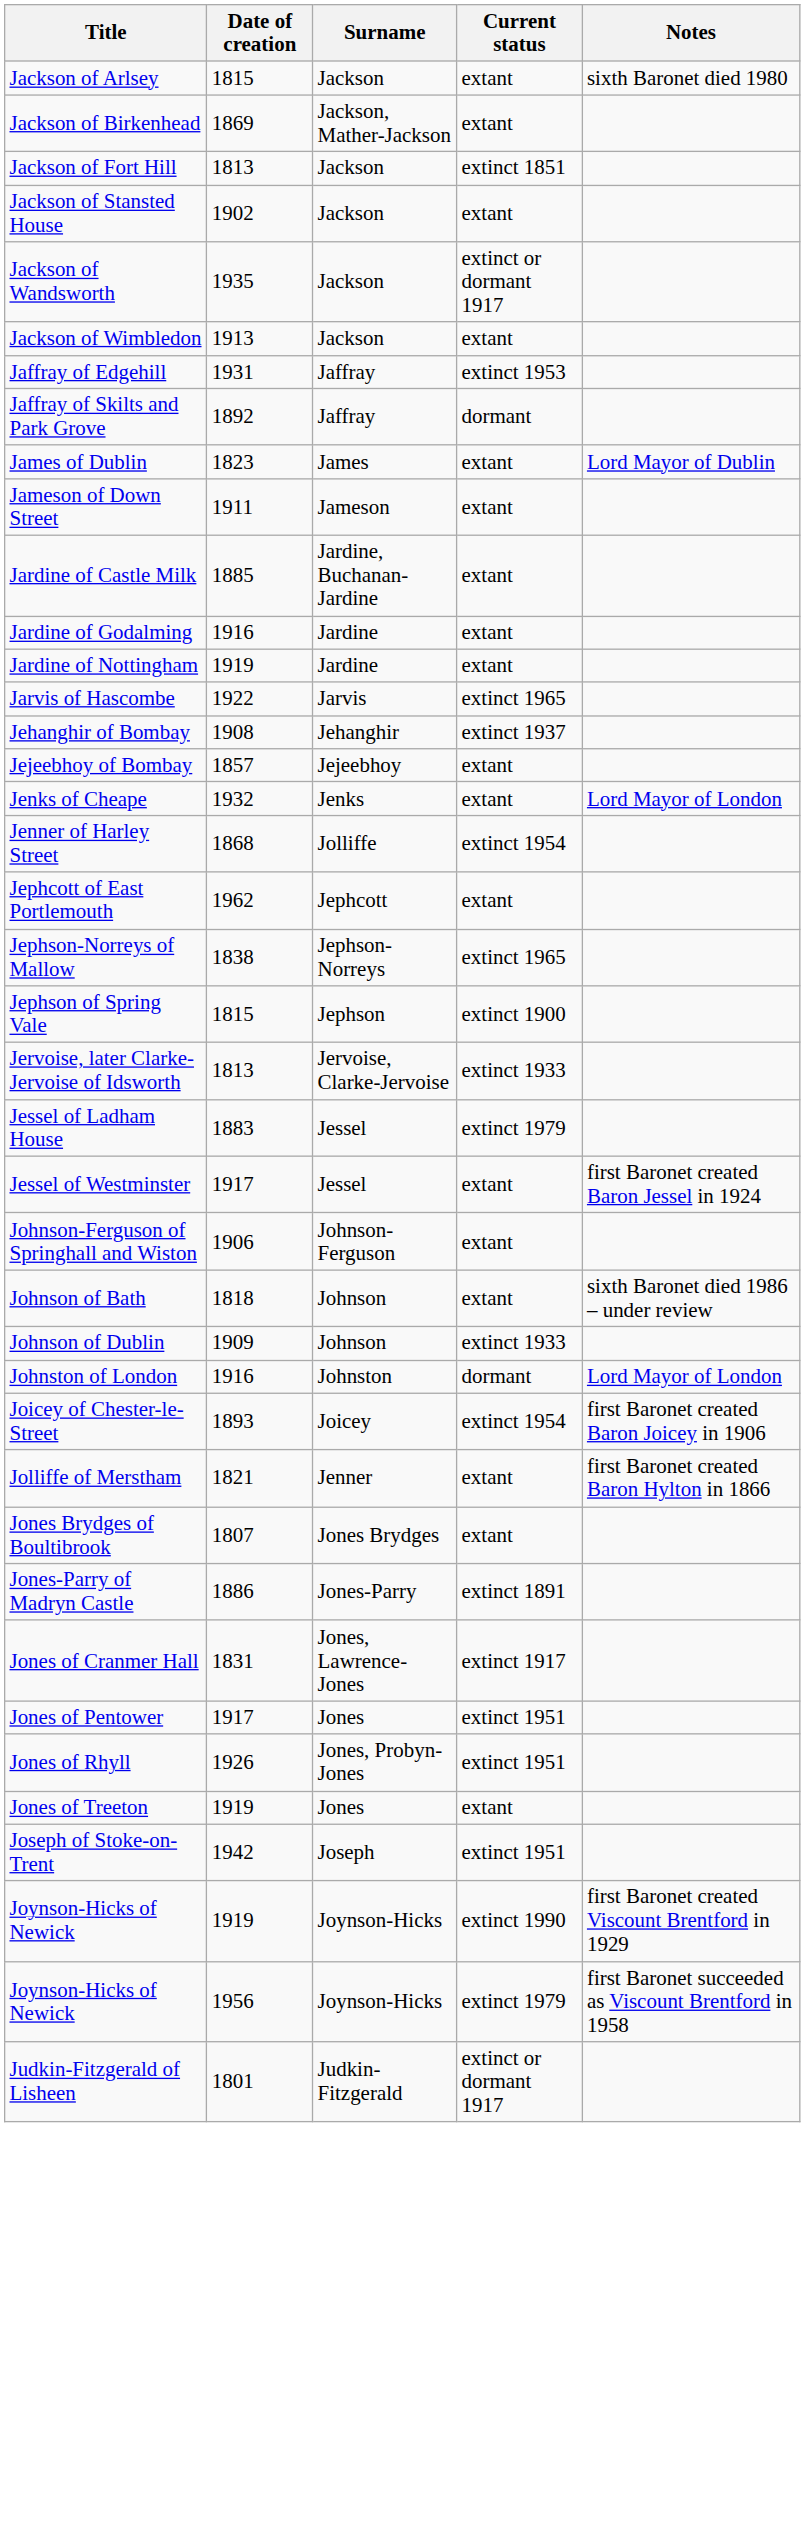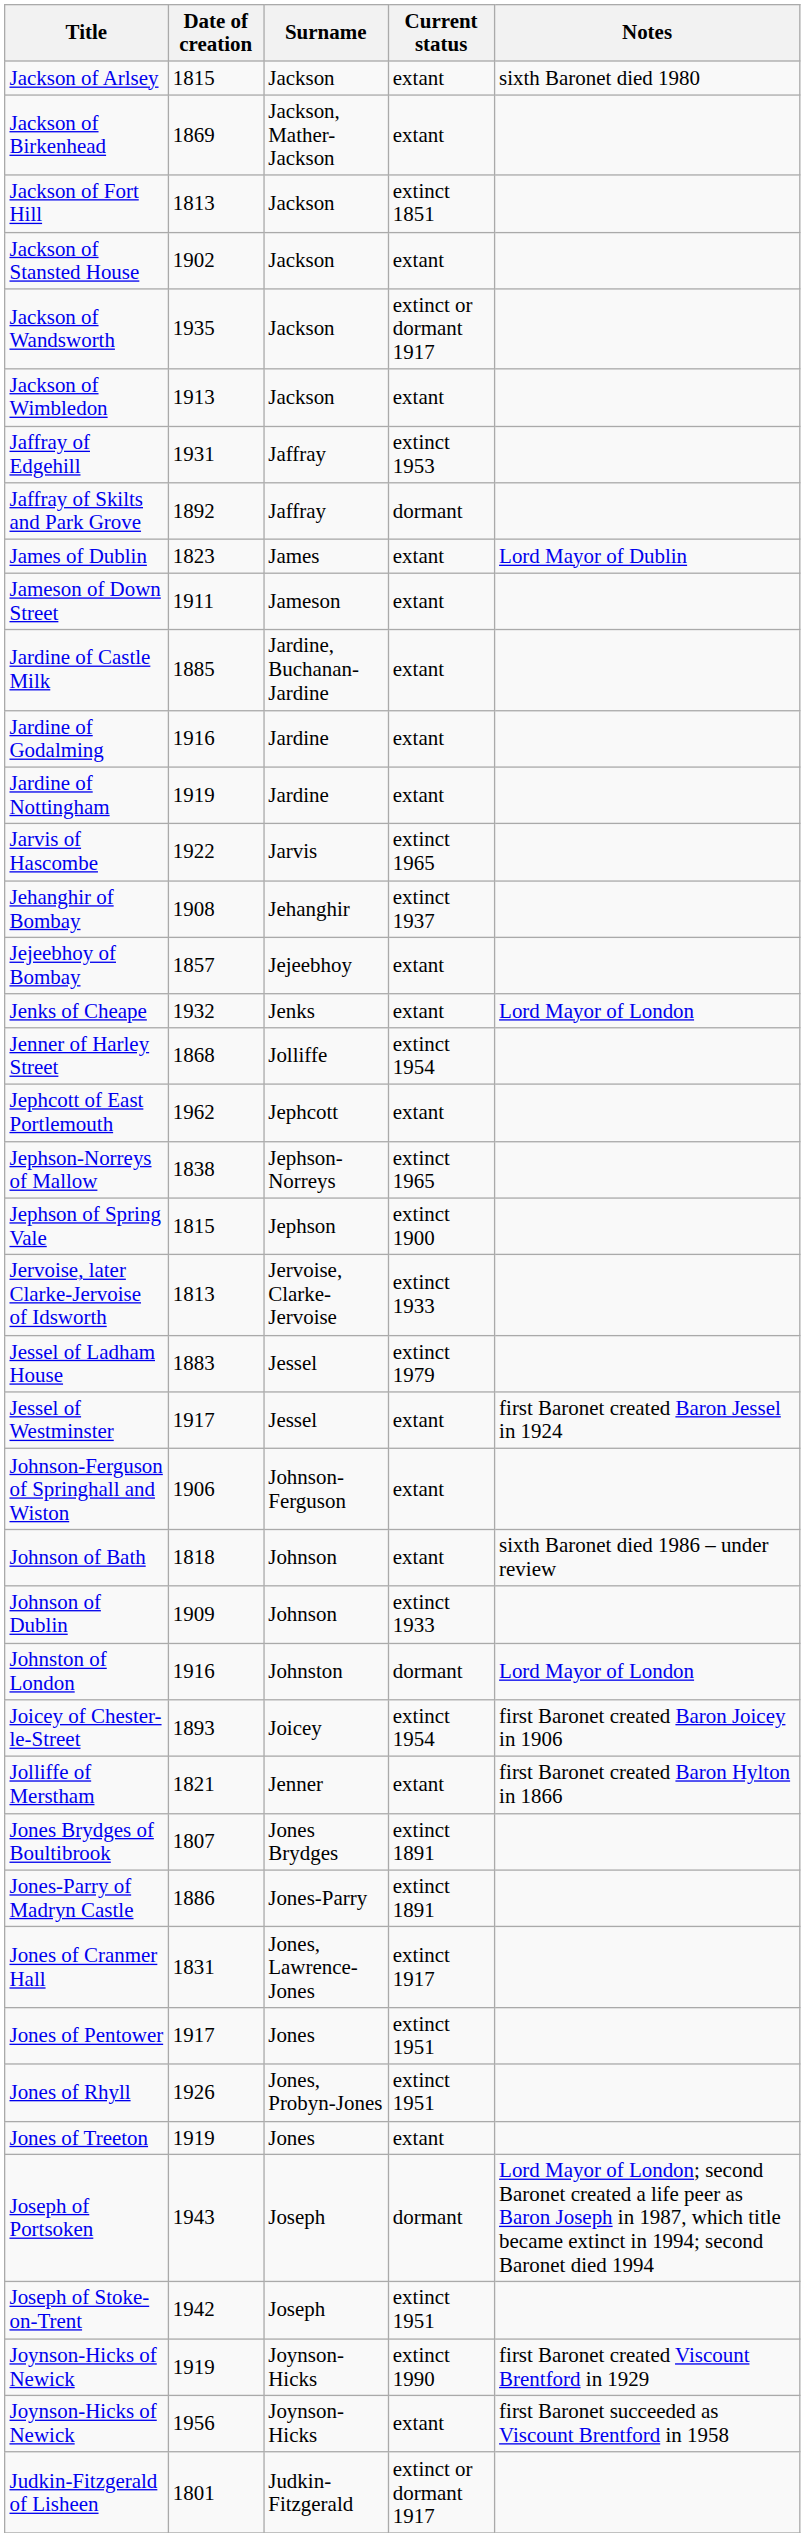 <table class="wikitable">
 <tr>
 <th>Title</th>
 <th>Date of creation</th>
 <th>Surname</th>
 <th>Current status</th>
 <th>Notes</th>
 </tr>
 <tr>
 <td><a href='#'>Jackson of Arlsey</a></td>
 <td>1815</td>
 <td>Jackson</td>
 <td>extant</td>
 <td>sixth Baronet died 1980</td>
 </tr>
 <tr>
 <td><a href='#'>Jackson of Birkenhead</a></td>
 <td>1869</td>
 <td>Jackson, Mather-Jackson</td>
 <td>extant</td>
 <td></td>
 </tr>
 <tr>
 <td><a href='#'>Jackson of Fort Hill</a></td>
 <td>1813</td>
 <td>Jackson</td>
 <td>extinct 1851</td>
 <td></td>
 </tr>
 <tr>
 <td><a href='#'>Jackson of Stansted House</a></td>
 <td>1902</td>
 <td>Jackson</td>
 <td>extant</td>
 <td></td>
 </tr>
 <tr>
 <td><a href='#'>Jackson of Wandsworth</a></td>
 <td>1935</td>
 <td>Jackson</td>
 <td>extinct or dormant 1917</td>
 <td></td>
 </tr>
 <tr>
 <td><a href='#'>Jackson of Wimbledon</a></td>
 <td>1913</td>
 <td>Jackson</td>
 <td>extant</td>
 <td></td>
 </tr>
 <tr>
 <td><a href='#'>Jaffray of Edgehill</a></td>
 <td>1931</td>
 <td>Jaffray</td>
 <td>extinct 1953</td>
 <td></td>
 </tr>
 <tr>
 <td><a href='#'>Jaffray of Skilts and Park Grove</a></td>
 <td>1892</td>
 <td>Jaffray</td>
 <td>dormant</td>
 <td></td>
 </tr>
 <tr>
 <td><a href='#'>James of Dublin</a></td>
 <td>1823</td>
 <td>James</td>
 <td>extant</td>
 <td><a href='#'>Lord Mayor of Dublin</a></td>
 </tr>
 <tr>
 <td><a href='#'>Jameson of Down Street</a></td>
 <td>1911</td>
 <td>Jameson</td>
 <td>extant</td>
 <td></td>
 </tr>
 <tr>
 <td><a href='#'>Jardine of Castle Milk</a></td>
 <td>1885</td>
 <td>Jardine, Buchanan-Jardine</td>
 <td>extant</td>
 <td> </td>
 </tr>
 <tr>
 <td><a href='#'>Jardine of Godalming</a></td>
 <td>1916</td>
 <td>Jardine</td>
 <td>extant</td>
 <td></td>
 </tr>
 <tr>
 <td><a href='#'>Jardine of Nottingham</a></td>
 <td>1919</td>
 <td>Jardine</td>
 <td>extant</td>
 <td></td>
 </tr>
 <tr>
 <td><a href='#'>Jarvis of Hascombe</a></td>
 <td>1922</td>
 <td>Jarvis</td>
 <td>extinct 1965</td>
 <td></td>
 </tr>
 <tr>
 <td><a href='#'>Jehanghir of Bombay</a></td>
 <td>1908</td>
 <td>Jehanghir</td>
 <td>extinct 1937</td>
 <td></td>
 </tr>
 <tr>
 <td><a href='#'>Jejeebhoy of Bombay</a></td>
 <td>1857</td>
 <td>Jejeebhoy</td>
 <td>extant</td>
 <td></td>
 </tr>
 <tr>
 <td><a href='#'>Jenks of Cheape</a></td>
 <td>1932</td>
 <td>Jenks</td>
 <td>extant</td>
 <td><a href='#'>Lord Mayor of London</a></td>
 </tr>
 <tr>
 <td><a href='#'>Jenner of Harley Street</a></td>
 <td>1868</td>
 <td>Jolliffe</td>
 <td>extinct 1954</td>
 <td></td>
 </tr>
 <tr>
 <td><a href='#'>Jephcott of East Portlemouth</a></td>
 <td>1962</td>
 <td>Jephcott</td>
 <td>extant</td>
 <td></td>
 </tr>
 <tr>
 <td><a href='#'>Jephson-Norreys of Mallow</a></td>
 <td>1838</td>
 <td>Jephson-Norreys</td>
 <td>extinct 1965</td>
 <td></td>
 </tr>
 <tr>
 <td><a href='#'>Jephson of Spring Vale</a></td>
 <td>1815</td>
 <td>Jephson</td>
 <td>extinct 1900</td>
 <td></td>
 </tr>
 <tr>
 <td><a href='#'>Jervoise, later Clarke-Jervoise of Idsworth</a></td>
 <td>1813</td>
 <td>Jervoise, Clarke-Jervoise</td>
 <td>extinct 1933</td>
 <td> </td>
 </tr>
 <tr>
 <td><a href='#'>Jessel of Ladham House</a></td>
 <td>1883</td>
 <td>Jessel</td>
 <td>extinct 1979</td>
 <td></td>
 </tr>
 <tr>
 <td><a href='#'>Jessel of Westminster</a></td>
 <td>1917</td>
 <td>Jessel</td>
 <td>extant</td>
 <td>first Baronet created <a href='#'>Baron Jessel</a> in 1924</td>
 </tr>
 <tr>
 <td><a href='#'>Johnson-Ferguson of Springhall and Wiston</a></td>
 <td>1906</td>
 <td>Johnson-Ferguson</td>
 <td>extant</td>
 <td></td>
 </tr>
 <tr>
 <td><a href='#'>Johnson of Bath</a></td>
 <td>1818</td>
 <td>Johnson</td>
 <td>extant</td>
 <td>sixth Baronet died 1986 – under review</td>
 </tr>
 <tr>
 <td><a href='#'>Johnson of Dublin</a></td>
 <td>1909</td>
 <td>Johnson</td>
 <td>extinct 1933</td>
 <td></td>
 </tr>
 <tr>
 <td><a href='#'>Johnston of London</a></td>
 <td>1916</td>
 <td>Johnston</td>
 <td>dormant</td>
 <td><a href='#'>Lord Mayor of London</a></td>
 </tr>
 <tr>
 <td><a href='#'>Joicey of Chester-le-Street</a></td>
 <td>1893</td>
 <td>Joicey</td>
 <td>extinct 1954</td>
 <td>first Baronet created <a href='#'>Baron Joicey</a> in 1906</td>
 </tr>
 <tr>
 <td><a href='#'>Jolliffe of Merstham</a></td>
 <td>1821</td>
 <td>Jenner</td>
 <td>extant</td>
 <td>first Baronet created <a href='#'>Baron Hylton</a> in 1866</td>
 </tr>
 <tr>
 <td><a href='#'>Jones Brydges of Boultibrook</a></td>
 <td>1807</td>
 <td>Jones Brydges</td>
-<td>extant</td>
+<td>extinct 1891</td>
 <td></td>
 </tr>
 <tr>
 <td><a href='#'>Jones-Parry of Madryn Castle</a></td>
 <td>1886</td>
 <td>Jones-Parry</td>
 <td>extinct 1891</td>
 <td></td>
 </tr>
 <tr>
 <td><a href='#'>Jones of Cranmer Hall</a></td>
 <td>1831</td>
 <td>Jones, Lawrence-Jones</td>
 <td>extinct 1917</td>
 <td></td>
 </tr>
 <tr>
 <td><a href='#'>Jones of Pentower</a></td>
 <td>1917</td>
 <td>Jones</td>
 <td>extinct 1951</td>
 <td></td>
 </tr>
 <tr>
 <td><a href='#'>Jones of Rhyll</a></td>
 <td>1926</td>
 <td>Jones, Probyn-Jones</td>
 <td>extinct 1951</td>
 <td></td>
 </tr>
 <tr>
 <td><a href='#'>Jones of Treeton</a></td>
 <td>1919</td>
 <td>Jones</td>
 <td>extant</td>
 <td></td>
 </tr>
 <tr>
+<td><a href='#'>Joseph of Portsoken</a></td>
+<td>1943</td>
+<td>Joseph</td>
+<td>dormant</td>
+<td><a href='#'>Lord Mayor of London</a>; second Baronet created a life peer as <a href='#'>Baron Joseph</a> in 1987, which title became extinct in 1994; second Baronet died 1994</td>
+</tr>
+<tr>
 <td><a href='#'>Joseph of Stoke-on-Trent</a></td>
 <td>1942</td>
 <td>Joseph</td>
 <td>extinct 1951</td>
 <td></td>
 </tr>
 <tr>
 <td><a href='#'>Joynson-Hicks of Newick</a></td>
 <td>1919</td>
 <td>Joynson-Hicks</td>
 <td>extinct 1990</td>
 <td>first Baronet created <a href='#'>Viscount Brentford</a> in 1929</td>
 </tr>
 <tr>
 <td><a href='#'>Joynson-Hicks of Newick</a></td>
 <td>1956</td>
 <td>Joynson-Hicks</td>
-<td>extinct 1979</td>
+<td>extant</td>
 <td>first Baronet succeeded as <a href='#'>Viscount Brentford</a> in 1958</td>
 </tr>
 <tr>
 <td><a href='#'>Judkin-Fitzgerald of Lisheen</a></td>
 <td>1801</td>
 <td>Judkin-Fitzgerald</td>
 <td>extinct or dormant 1917</td>
 <td></td>
 </tr>
 </table>
